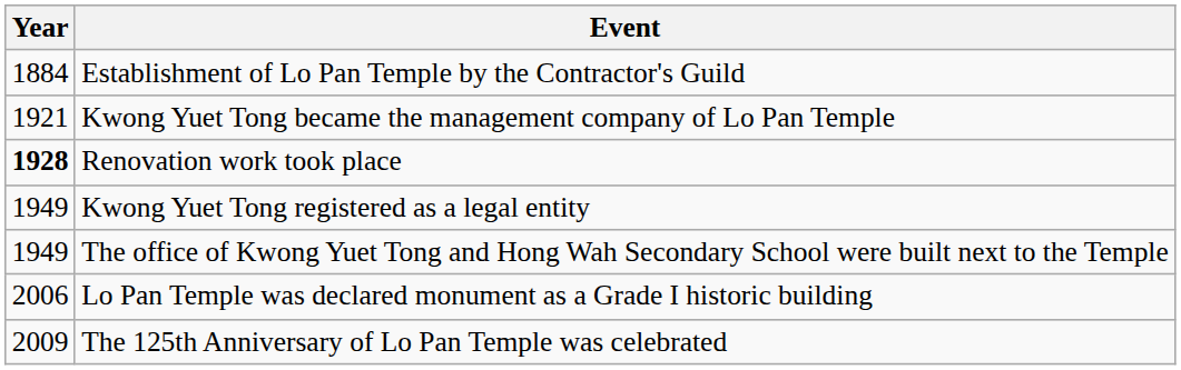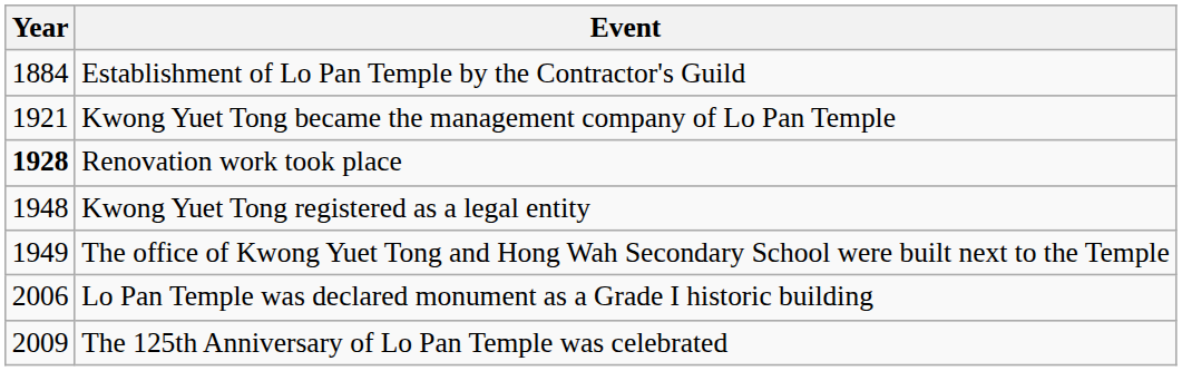 <table class="wikitable">
 <tr>
 <th>Year</th>
 <th>Event</th>
 </tr>
 <tr>
 <td>1884</td>
 <td>Establishment of Lo Pan Temple by the Contractor's Guild</td>
 </tr>
 <tr>
 <td>1921</td>
 <td>Kwong Yuet Tong became the management company of Lo Pan Temple</td>
 </tr>
 <tr>
 <td><strong>1928</strong></td>
 <td>Renovation work took place</td>
 </tr>
 <tr>
-<td>1949</td>
+<td>1948</td>
 <td>Kwong Yuet Tong registered as a legal entity</td>
 </tr>
 <tr>
 <td>1949</td>
 <td>The office of Kwong Yuet Tong and Hong Wah Secondary School were built next to the Temple</td>
 </tr>
 <tr>
 <td>2006</td>
 <td>Lo Pan Temple was declared monument as a Grade I historic building</td>
 </tr>
 <tr>
 <td>2009</td>
 <td>The 125th Anniversary of Lo Pan Temple was celebrated</td>
 </tr>
 </table>
